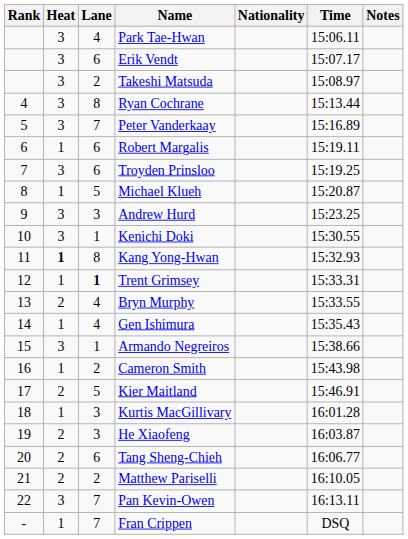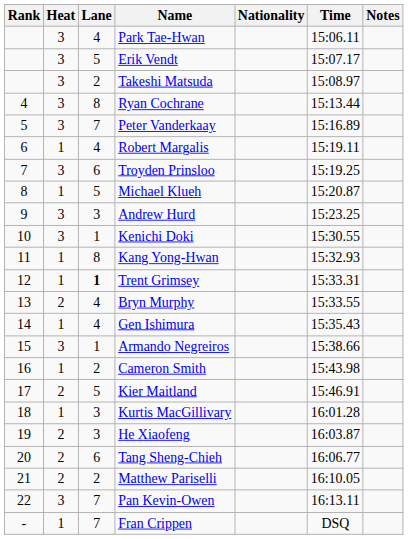 <table class="wikitable sortable" style="text-align:center">
 <tr>
 <th>Rank</th>
 <th>Heat</th>
 <th>Lane</th>
 <th>Name</th>
 <th>Nationality</th>
 <th>Time</th>
 <th>Notes</th>
 </tr>
 <tr>
 <td></td>
 <td>3</td>
 <td>4</td>
 <td align=left><a href='#'>Park Tae-Hwan</a></td>
 <td align=left></td>
 <td>15:06.11</td>
 <td></td>
 </tr>
 <tr>
 <td></td>
 <td>3</td>
-<td>6</td>
+<td>5</td>
 <td align=left><a href='#'>Erik Vendt</a></td>
 <td align=left></td>
 <td>15:07.17</td>
 <td></td>
 </tr>
 <tr>
 <td></td>
 <td>3</td>
 <td>2</td>
 <td align=left><a href='#'>Takeshi Matsuda</a></td>
 <td align=left></td>
 <td>15:08.97</td>
 <td></td>
 </tr>
 <tr>
 <td>4</td>
 <td>3</td>
 <td>8</td>
 <td align=left><a href='#'>Ryan Cochrane</a></td>
 <td align=left></td>
 <td>15:13.44</td>
 <td></td>
 </tr>
 <tr>
 <td>5</td>
 <td>3</td>
 <td>7</td>
 <td align=left><a href='#'>Peter Vanderkaay</a></td>
 <td align=left></td>
 <td>15:16.89</td>
 <td></td>
 </tr>
 <tr>
 <td>6</td>
 <td>1</td>
-<td>6</td>
+<td>4</td>
 <td align=left><a href='#'>Robert Margalis</a></td>
 <td align=left></td>
 <td>15:19.11</td>
 <td></td>
 </tr>
 <tr>
 <td>7</td>
 <td>3</td>
 <td>6</td>
 <td align=left><a href='#'>Troyden Prinsloo</a></td>
 <td align=left></td>
 <td>15:19.25</td>
 <td></td>
 </tr>
 <tr>
 <td>8</td>
 <td>1</td>
 <td>5</td>
 <td align=left><a href='#'>Michael Klueh</a></td>
 <td align=left></td>
 <td>15:20.87</td>
 <td></td>
 </tr>
 <tr>
 <td>9</td>
 <td>3</td>
 <td>3</td>
 <td align=left><a href='#'>Andrew Hurd</a></td>
 <td align=left></td>
 <td>15:23.25</td>
 <td></td>
 </tr>
 <tr>
 <td>10</td>
 <td>3</td>
 <td>1</td>
 <td align=left><a href='#'>Kenichi Doki</a></td>
 <td align=left></td>
 <td>15:30.55</td>
 <td></td>
 </tr>
 <tr>
 <td>11</td>
-<td><strong>1</strong></td>
+<td>1</td>
 <td>8</td>
 <td align=left><a href='#'>Kang Yong-Hwan</a></td>
 <td align=left></td>
 <td>15:32.93</td>
 <td></td>
 </tr>
 <tr>
 <td>12</td>
 <td>1</td>
 <td><strong>1</strong></td>
 <td align=left><a href='#'>Trent Grimsey</a></td>
 <td align=left></td>
 <td>15:33.31</td>
 <td></td>
 </tr>
 <tr>
 <td>13</td>
 <td>2</td>
 <td>4</td>
 <td align=left><a href='#'>Bryn Murphy</a></td>
 <td align=left></td>
 <td>15:33.55</td>
 <td></td>
 </tr>
 <tr>
 <td>14</td>
 <td>1</td>
 <td>4</td>
 <td align=left><a href='#'>Gen Ishimura</a></td>
 <td align=left></td>
 <td>15:35.43</td>
 <td></td>
 </tr>
 <tr>
 <td>15</td>
 <td>3</td>
 <td>1</td>
 <td align=left><a href='#'>Armando Negreiros</a></td>
 <td align=left></td>
 <td>15:38.66</td>
 <td></td>
 </tr>
 <tr>
 <td>16</td>
 <td>1</td>
 <td>2</td>
 <td align=left><a href='#'>Cameron Smith</a></td>
 <td align=left></td>
 <td>15:43.98</td>
 <td></td>
 </tr>
 <tr>
 <td>17</td>
 <td>2</td>
 <td>5</td>
 <td align=left><a href='#'>Kier Maitland</a></td>
 <td align=left></td>
 <td>15:46.91</td>
 <td></td>
 </tr>
 <tr>
 <td>18</td>
 <td>1</td>
 <td>3</td>
 <td align=left><a href='#'>Kurtis MacGillivary</a></td>
 <td align=left></td>
 <td>16:01.28</td>
 <td></td>
 </tr>
 <tr>
 <td>19</td>
 <td>2</td>
 <td>3</td>
 <td align=left><a href='#'>He Xiaofeng</a></td>
 <td align=left></td>
 <td>16:03.87</td>
 <td></td>
 </tr>
 <tr>
 <td>20</td>
 <td>2</td>
 <td>6</td>
 <td align=left><a href='#'>Tang Sheng-Chieh</a></td>
 <td align=left></td>
 <td>16:06.77</td>
 <td></td>
 </tr>
 <tr>
 <td>21</td>
 <td>2</td>
 <td>2</td>
 <td align=left><a href='#'>Matthew Pariselli</a></td>
 <td align=left></td>
 <td>16:10.05</td>
 <td></td>
 </tr>
 <tr>
 <td>22</td>
 <td>3</td>
 <td>7</td>
 <td align=left><a href='#'>Pan Kevin-Owen</a></td>
 <td align=left></td>
 <td>16:13.11</td>
 <td></td>
 </tr>
 <tr>
 <td>-</td>
 <td>1</td>
 <td>7</td>
 <td align=left><a href='#'>Fran Crippen</a></td>
 <td align=left></td>
 <td>DSQ</td>
 <td></td>
 </tr>
 </table>
